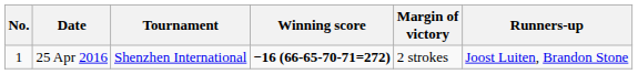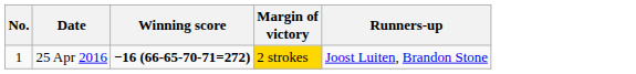 <table class="wikitable" style="font-size:95%;">
 <tr>
 <th>No.</th>
 <th>Date</th>
-<th>Tournament</th>
 <th>Winning score</th>
 <th>Margin of<br>victory</th>
 <th>Runners-up</th>
 </tr>
 <tr>
 <td align=center>1</td>
 <td align=right>25 Apr <a href='#'>2016</a></td>
-<td><a href='#'>Shenzhen International</a></td>
 <td><strong>−16 (66-65-70-71=272)</strong></td>
-<td>2 strokes</td>
+<td style="background: gold;">2 strokes</td>
 <td> <a href='#'>Joost Luiten</a>,  <a href='#'>Brandon Stone</a></td>
 </tr>
 </table>
